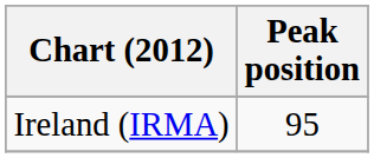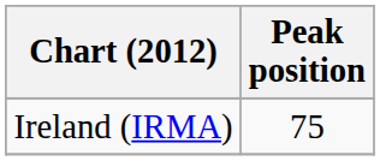 <table class="wikitable sortable">
 <tr>
 <th>Chart (2012)</th>
 <th>Peak<br>position</th>
 </tr>
 <tr>
 </tr>
 <tr>
 </tr>
 <tr>
 </tr>
 <tr>
 </tr>
 <tr>
 <td>Ireland (<a href='#'>IRMA</a>)</td>
-<td style="text-align:center;">95</td>
+<td style="text-align:center;">75</td>
 </tr>
 <tr>
 </tr>
 <tr>
 </tr>
 <tr>
 </tr>
 </table>
